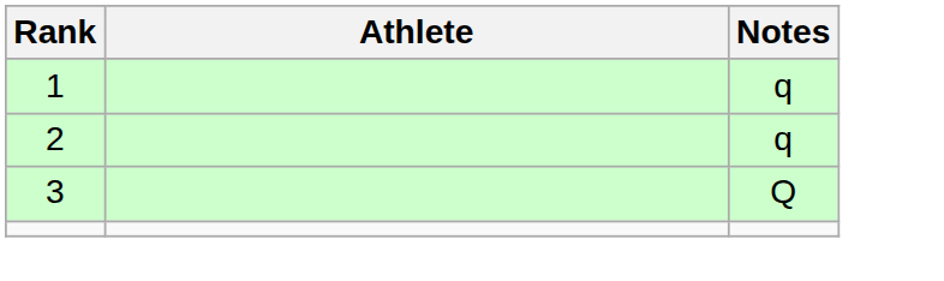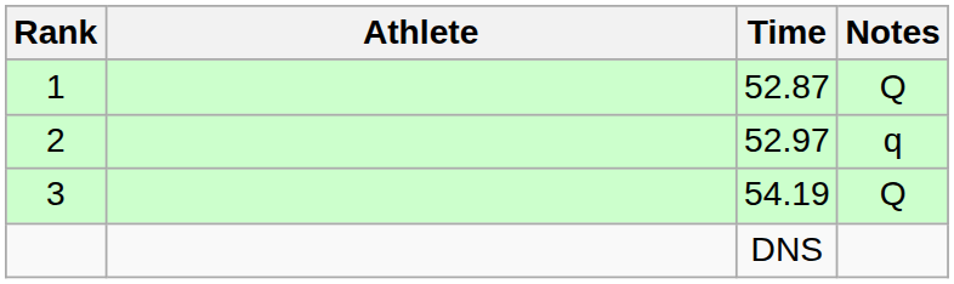 <table class="wikitable" style="text-align:center">
 <tr>
 <th>Rank</th>
 <th Style="width:18em">Athlete</th>
+<th>Time</th>
 <th>Notes</th>
 </tr>
 <tr style="background:#cfc">
 <td>1</td>
 <td style="text-align:left"></td>
-<td>q</td>
+<td>52.87</td>
+<td>Q</td>
 </tr>
 <tr style="background:#cfc">
 <td>2</td>
 <td style="text-align:left"></td>
+<td>52.97</td>
 <td>q</td>
 </tr>
 <tr style="background:#cfc">
 <td>3</td>
 <td style="text-align:left"></td>
+<td>54.19</td>
 <td>Q</td>
 </tr>
 <tr>
 <td></td>
 <td style="text-align:left"></td>
+<td>DNS</td>
 <td></td>
 </tr>
 </table>
